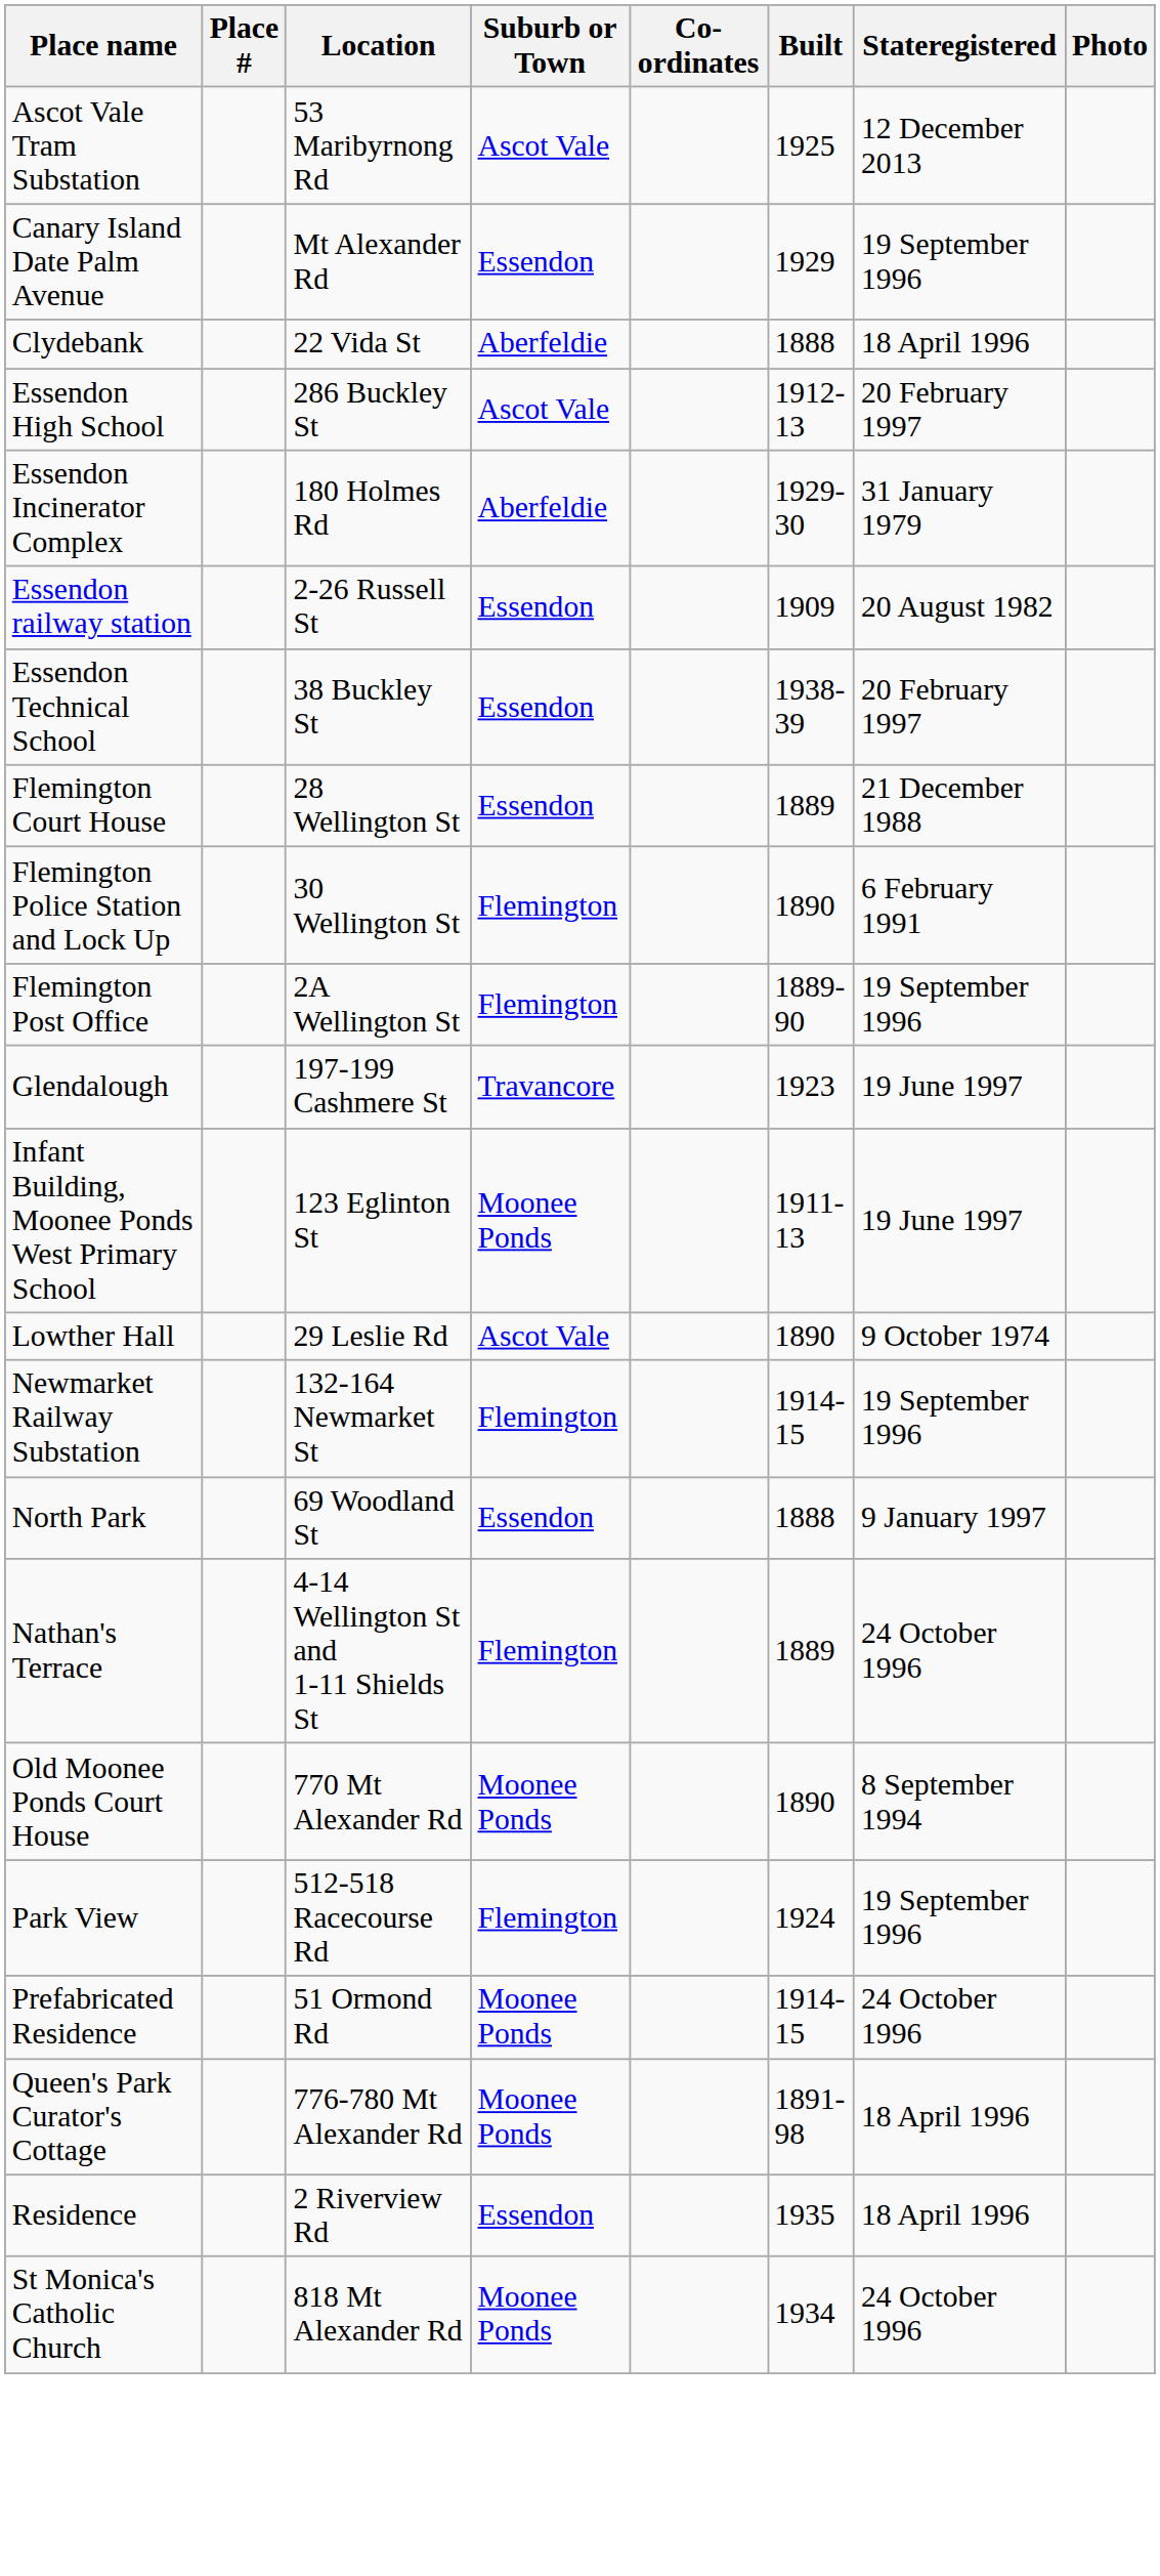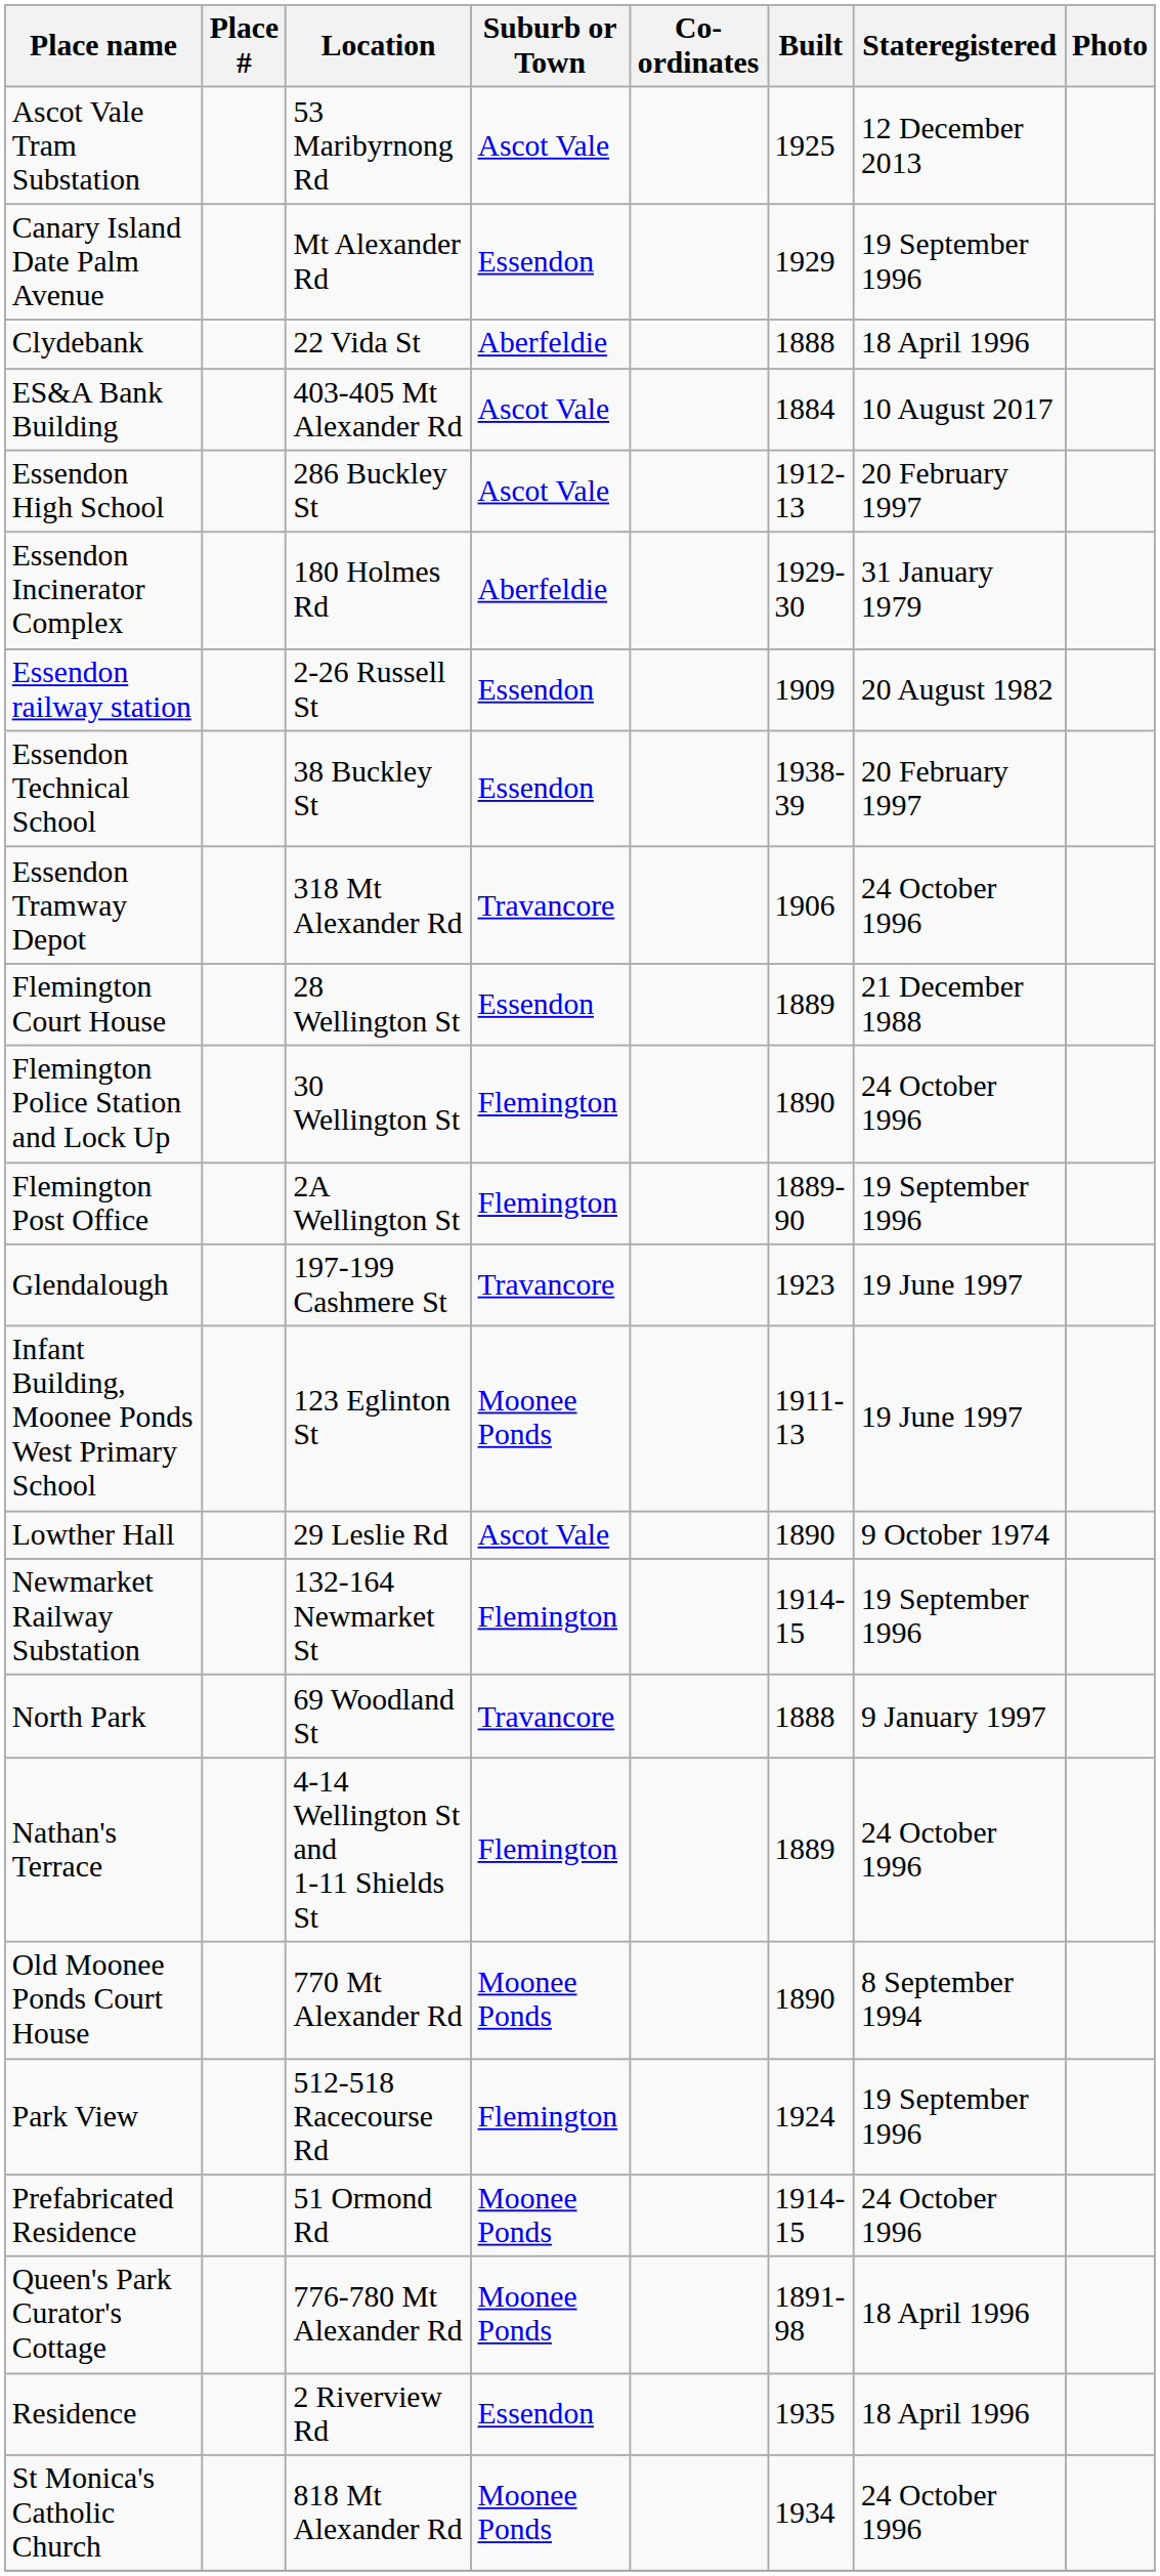 <table class="wikitable sortable">
 <tr>
 <th>Place name</th>
 <th>Place #</th>
 <th>Location</th>
 <th>Suburb or Town</th>
 <th>Co-ordinates</th>
 <th>Built</th>
 <th>Stateregistered</th>
 <th class="unsortable">Photo</th>
 </tr>
 <tr>
 <td>Ascot Vale Tram Substation</td>
 <td></td>
 <td>53 Maribyrnong Rd</td>
 <td><a href='#'>Ascot Vale</a></td>
 <td></td>
 <td>1925</td>
 <td>12 December 2013</td>
 <td></td>
 </tr>
 <tr>
 <td>Canary Island Date Palm Avenue</td>
 <td></td>
 <td>Mt Alexander Rd</td>
 <td><a href='#'>Essendon</a></td>
 <td></td>
 <td>1929</td>
 <td>19 September 1996</td>
 <td></td>
 </tr>
 <tr>
 <td>Clydebank</td>
 <td></td>
 <td>22 Vida St</td>
 <td><a href='#'>Aberfeldie</a></td>
 <td></td>
 <td>1888</td>
 <td>18 April 1996</td>
+<td></td>
+</tr>
+<tr>
+<td>ES&A Bank Building</td>
+<td></td>
+<td>403-405 Mt Alexander Rd</td>
+<td><a href='#'>Ascot Vale</a></td>
+<td></td>
+<td>1884</td>
+<td>10 August 2017</td>
 <td></td>
 </tr>
 <tr>
 <td>Essendon High School</td>
 <td></td>
 <td>286 Buckley St</td>
 <td><a href='#'>Ascot Vale</a></td>
 <td></td>
 <td>1912-13</td>
 <td>20 February 1997</td>
 <td></td>
 </tr>
 <tr>
 <td>Essendon Incinerator Complex</td>
 <td></td>
 <td>180 Holmes Rd</td>
 <td><a href='#'>Aberfeldie</a></td>
 <td></td>
 <td>1929-30</td>
 <td>31 January 1979</td>
 <td></td>
 </tr>
 <tr>
 <td><a href='#'>Essendon railway station</a></td>
 <td></td>
 <td>2-26 Russell St</td>
 <td><a href='#'>Essendon</a></td>
 <td></td>
 <td>1909</td>
 <td>20 August 1982</td>
 <td></td>
 </tr>
 <tr>
 <td>Essendon Technical School</td>
 <td></td>
 <td>38 Buckley St</td>
 <td><a href='#'>Essendon</a></td>
 <td></td>
 <td>1938-39</td>
 <td>20 February 1997</td>
 <td></td>
 </tr>
 <tr>
+<td>Essendon Tramway Depot</td>
+<td></td>
+<td>318 Mt Alexander Rd</td>
+<td><a href='#'>Travancore</a></td>
+<td></td>
+<td>1906</td>
+<td>24 October 1996</td>
+<td></td>
+</tr>
+<tr>
 <td>Flemington Court House</td>
 <td></td>
 <td>28 Wellington St</td>
 <td><a href='#'>Essendon</a></td>
 <td></td>
 <td>1889</td>
 <td>21 December 1988</td>
 <td></td>
 </tr>
 <tr>
 <td>Flemington Police Station and Lock Up</td>
 <td></td>
 <td>30 Wellington St</td>
 <td><a href='#'>Flemington</a></td>
 <td></td>
 <td>1890</td>
-<td>6 February 1991</td>
+<td>24 October 1996</td>
 <td></td>
 </tr>
 <tr>
 <td>Flemington Post Office</td>
 <td></td>
 <td>2A Wellington St</td>
 <td><a href='#'>Flemington</a></td>
 <td></td>
 <td>1889-90</td>
 <td>19 September 1996</td>
 <td></td>
 </tr>
 <tr>
 <td>Glendalough</td>
 <td></td>
 <td>197-199 Cashmere St</td>
 <td><a href='#'>Travancore</a></td>
 <td></td>
 <td>1923</td>
 <td>19 June 1997</td>
 <td></td>
 </tr>
 <tr>
 <td>Infant Building,<br> Moonee Ponds West Primary School</td>
 <td></td>
 <td>123 Eglinton St</td>
 <td><a href='#'>Moonee Ponds</a></td>
 <td></td>
 <td>1911-13</td>
 <td>19 June 1997</td>
 <td></td>
 </tr>
 <tr>
 <td>Lowther Hall</td>
 <td></td>
 <td>29 Leslie Rd</td>
 <td><a href='#'>Ascot Vale</a></td>
 <td></td>
 <td>1890</td>
 <td>9 October 1974</td>
 <td></td>
 </tr>
 <tr>
 <td>Newmarket Railway Substation</td>
 <td></td>
 <td>132-164 Newmarket St</td>
 <td><a href='#'>Flemington</a></td>
 <td></td>
 <td>1914-15</td>
 <td>19 September 1996</td>
 <td></td>
 </tr>
 <tr>
 <td>North Park</td>
 <td></td>
 <td>69 Woodland St</td>
-<td><a href='#'>Essendon</a></td>
+<td><a href='#'>Travancore</a></td>
 <td></td>
 <td>1888</td>
 <td>9 January 1997</td>
 <td></td>
 </tr>
 <tr>
 <td>Nathan's Terrace</td>
 <td></td>
 <td>4-14 Wellington St and<br>1-11 Shields St</td>
 <td><a href='#'>Flemington</a></td>
 <td></td>
 <td>1889</td>
 <td>24 October 1996</td>
 <td></td>
 </tr>
 <tr>
 <td>Old Moonee Ponds Court House</td>
 <td></td>
 <td>770 Mt Alexander Rd</td>
 <td><a href='#'>Moonee Ponds</a></td>
 <td></td>
 <td>1890</td>
 <td>8 September 1994</td>
 <td></td>
 </tr>
 <tr>
 <td>Park View</td>
 <td></td>
 <td>512-518 Racecourse Rd</td>
 <td><a href='#'>Flemington</a></td>
 <td></td>
 <td>1924</td>
 <td>19 September 1996</td>
 <td></td>
 </tr>
 <tr>
 <td>Prefabricated Residence</td>
 <td></td>
 <td>51 Ormond Rd</td>
 <td><a href='#'>Moonee Ponds</a></td>
 <td></td>
 <td>1914-15</td>
 <td>24 October 1996</td>
 <td></td>
 </tr>
 <tr>
 <td>Queen's Park Curator's Cottage</td>
 <td></td>
 <td>776-780 Mt Alexander Rd</td>
 <td><a href='#'>Moonee Ponds</a></td>
 <td></td>
 <td>1891-98</td>
 <td>18 April 1996</td>
 <td></td>
 </tr>
 <tr>
 <td>Residence</td>
 <td></td>
 <td>2 Riverview Rd</td>
 <td><a href='#'>Essendon</a></td>
 <td></td>
 <td>1935</td>
 <td>18 April 1996</td>
 <td></td>
 </tr>
 <tr>
 <td>St Monica's Catholic Church</td>
 <td></td>
 <td>818 Mt Alexander Rd</td>
 <td><a href='#'>Moonee Ponds</a></td>
 <td></td>
 <td>1934</td>
 <td>24 October 1996</td>
 <td></td>
 </tr>
 <tr>
 </tr>
 </table>
